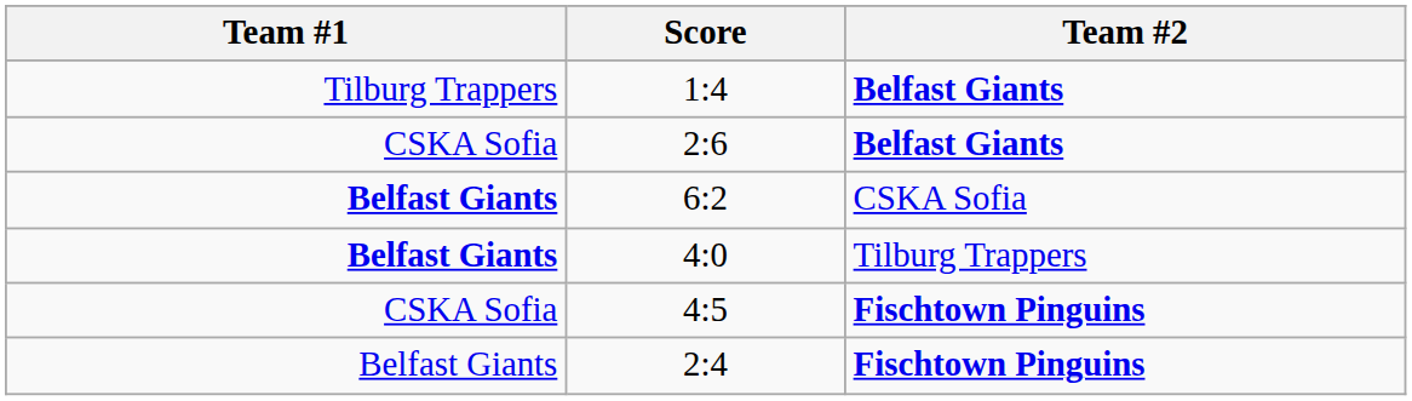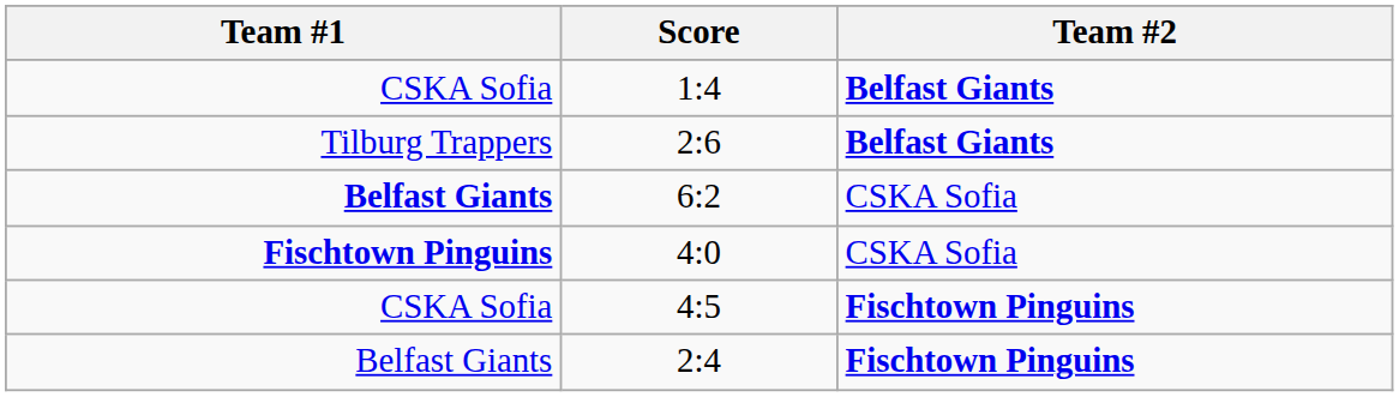 <table class="wikitable" style="text-align: center;">
 <tr>
 <th width=22%>Team #1</th>
 <th width=11%>Score</th>
 <th width=22%>Team #2</th>
 </tr>
 <tr>
-<td style="text-align: right;"><a href='#'>Tilburg Trappers</a> </td>
+<td style="text-align: right;"><a href='#'>CSKA Sofia</a> </td>
 <td>1:4</td>
 <td style="text-align: left;"> <strong><a href='#'>Belfast Giants</a></strong></td>
 </tr>
 <tr>
-<td style="text-align: right;"><a href='#'>CSKA Sofia</a> </td>
+<td style="text-align: right;"><a href='#'>Tilburg Trappers</a> </td>
 <td>2:6</td>
 <td style="text-align: left;"> <strong><a href='#'>Belfast Giants</a></strong></td>
 </tr>
 <tr>
 <td style="text-align: right;"><strong><a href='#'>Belfast Giants</a></strong> </td>
 <td>6:2</td>
 <td style="text-align: left;"> <a href='#'>CSKA Sofia</a></td>
 </tr>
 <tr>
-<td style="text-align: right;"><strong><a href='#'>Belfast Giants</a></strong> </td>
+<td style="text-align: right;"><strong><a href='#'>Fischtown Pinguins</a></strong> </td>
 <td>4:0</td>
-<td style="text-align: left;"> <a href='#'>Tilburg Trappers</a></td>
+<td style="text-align: left;"> <a href='#'>CSKA Sofia</a></td>
 </tr>
 <tr>
 <td style="text-align: right;"><a href='#'>CSKA Sofia</a> </td>
 <td>4:5</td>
 <td style="text-align: left;"> <strong><a href='#'>Fischtown Pinguins</a></strong></td>
 </tr>
 <tr>
 <td style="text-align: right;"><a href='#'>Belfast Giants</a> </td>
 <td>2:4</td>
 <td style="text-align: left;"> <strong><a href='#'>Fischtown Pinguins</a></strong></td>
 </tr>
 </table>
